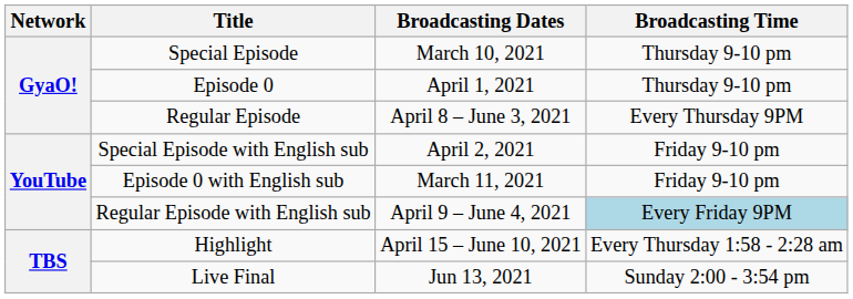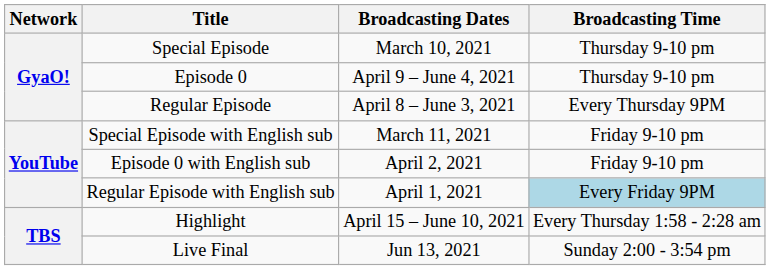 <table class="wikitable">
 <tr>
 <th>Network</th>
 <th>Title</th>
 <th>Broadcasting Dates</th>
 <th>Broadcasting Time</th>
 </tr>
 <tr>
 <th style="vertical-align: center;" rowspan=3><a href='#'>GyaO!</a></th>
 <td align="center">Special Episode</td>
 <td align="center">March 10, 2021</td>
 <td align="center">Thursday 9-10 pm</td>
 </tr>
 <tr>
 <td align="center">Episode 0</td>
-<td align="center">April 1, 2021</td>
+<td align="center">April 9 – June 4, 2021</td>
 <td align="center">Thursday 9-10 pm</td>
 </tr>
 <tr>
 <td align="center">Regular Episode</td>
 <td align="center">April 8 – June 3, 2021</td>
 <td align="center">Every Thursday 9PM</td>
 </tr>
 <tr>
 <th style="vertical-align: center;" rowspan=3><a href='#'>YouTube</a></th>
 <td align="center">Special Episode with English sub</td>
+<td align="center">March 11, 2021</td>
+<td align="center">Friday 9-10 pm</td>
+</tr>
+<tr>
+<td align="center">Episode 0 with English sub</td>
 <td align="center">April 2, 2021</td>
 <td align="center">Friday 9-10 pm</td>
 </tr>
 <tr>
-<td align="center">Episode 0 with English sub</td>
-<td align="center">March 11, 2021</td>
-<td align="center">Friday 9-10 pm</td>
-</tr>
-<tr>
 <td align="center">Regular Episode with English sub</td>
-<td align="center">April 9 – June 4, 2021</td>
+<td align="center">April 1, 2021</td>
 <td align="center" style="background: lightblue;">Every Friday 9PM</td>
 </tr>
 <tr>
 <th style="vertical-align: center;" rowspan=2><a href='#'>TBS</a></th>
 <td align="center">Highlight</td>
 <td align="center">April 15 – June 10, 2021</td>
 <td align="center">Every Thursday 1:58 - 2:28 am</td>
 </tr>
 <tr>
 <td align="center">Live Final</td>
 <td align="center">Jun 13, 2021</td>
 <td align="center">Sunday 2:00 - 3:54 pm</td>
 </tr>
 </table>
